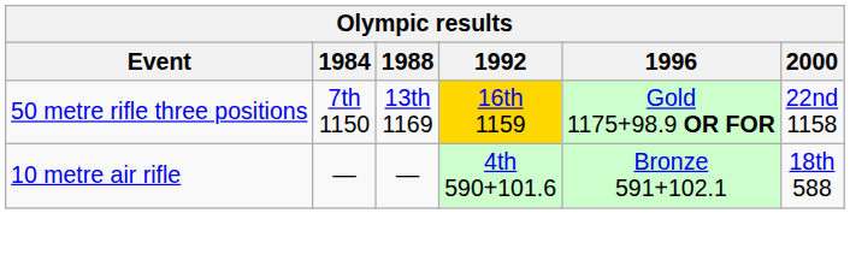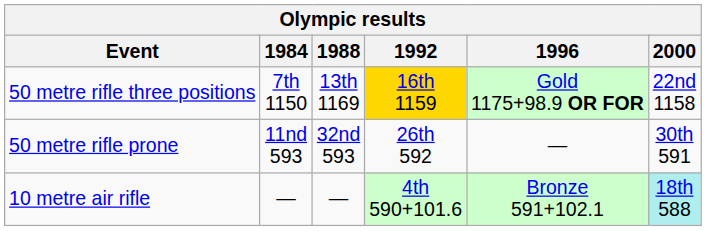 <table class="wikitable" style="text-align: center">
 <tr>
 <th colspan=6>Olympic results</th>
 </tr>
 <tr>
 <th>Event</th>
 <th>1984</th>
 <th>1988</th>
 <th>1992</th>
 <th>1996</th>
 <th>2000</th>
 </tr>
 <tr>
 <td align=left><a href='#'>50 metre rifle three positions</a></td>
 <td><a href='#'>7th</a><br>1150</td>
 <td><a href='#'>13th</a><br>1169</td>
 <td style="background: gold;"><a href='#'>16th</a><br>1159</td>
 <td style="background: #ccffcc"> <a href='#'>Gold</a><br>1175+98.9 <strong>OR FOR</strong></td>
 <td><a href='#'>22nd</a><br>1158</td>
 </tr>
 <tr>
+<td align=left><a href='#'>50 metre rifle prone</a></td>
+<td><a href='#'>11nd</a><br>593</td>
+<td><a href='#'>32nd</a><br>593</td>
+<td><a href='#'>26th</a><br>592</td>
+<td>—</td>
+<td><a href='#'>30th</a><br>591</td>
+</tr>
+<tr>
 <td align=left><a href='#'>10 metre air rifle</a></td>
 <td>—</td>
 <td>—</td>
 <td style="background: #ccffcc"><a href='#'>4th</a><br>590+101.6</td>
 <td style="background: #ccffcc"> <a href='#'>Bronze</a><br>591+102.1</td>
-<td><a href='#'>18th</a><br>588</td>
+<td style="background: paleturquoise;"><a href='#'>18th</a><br>588</td>
 </tr>
 </table>
